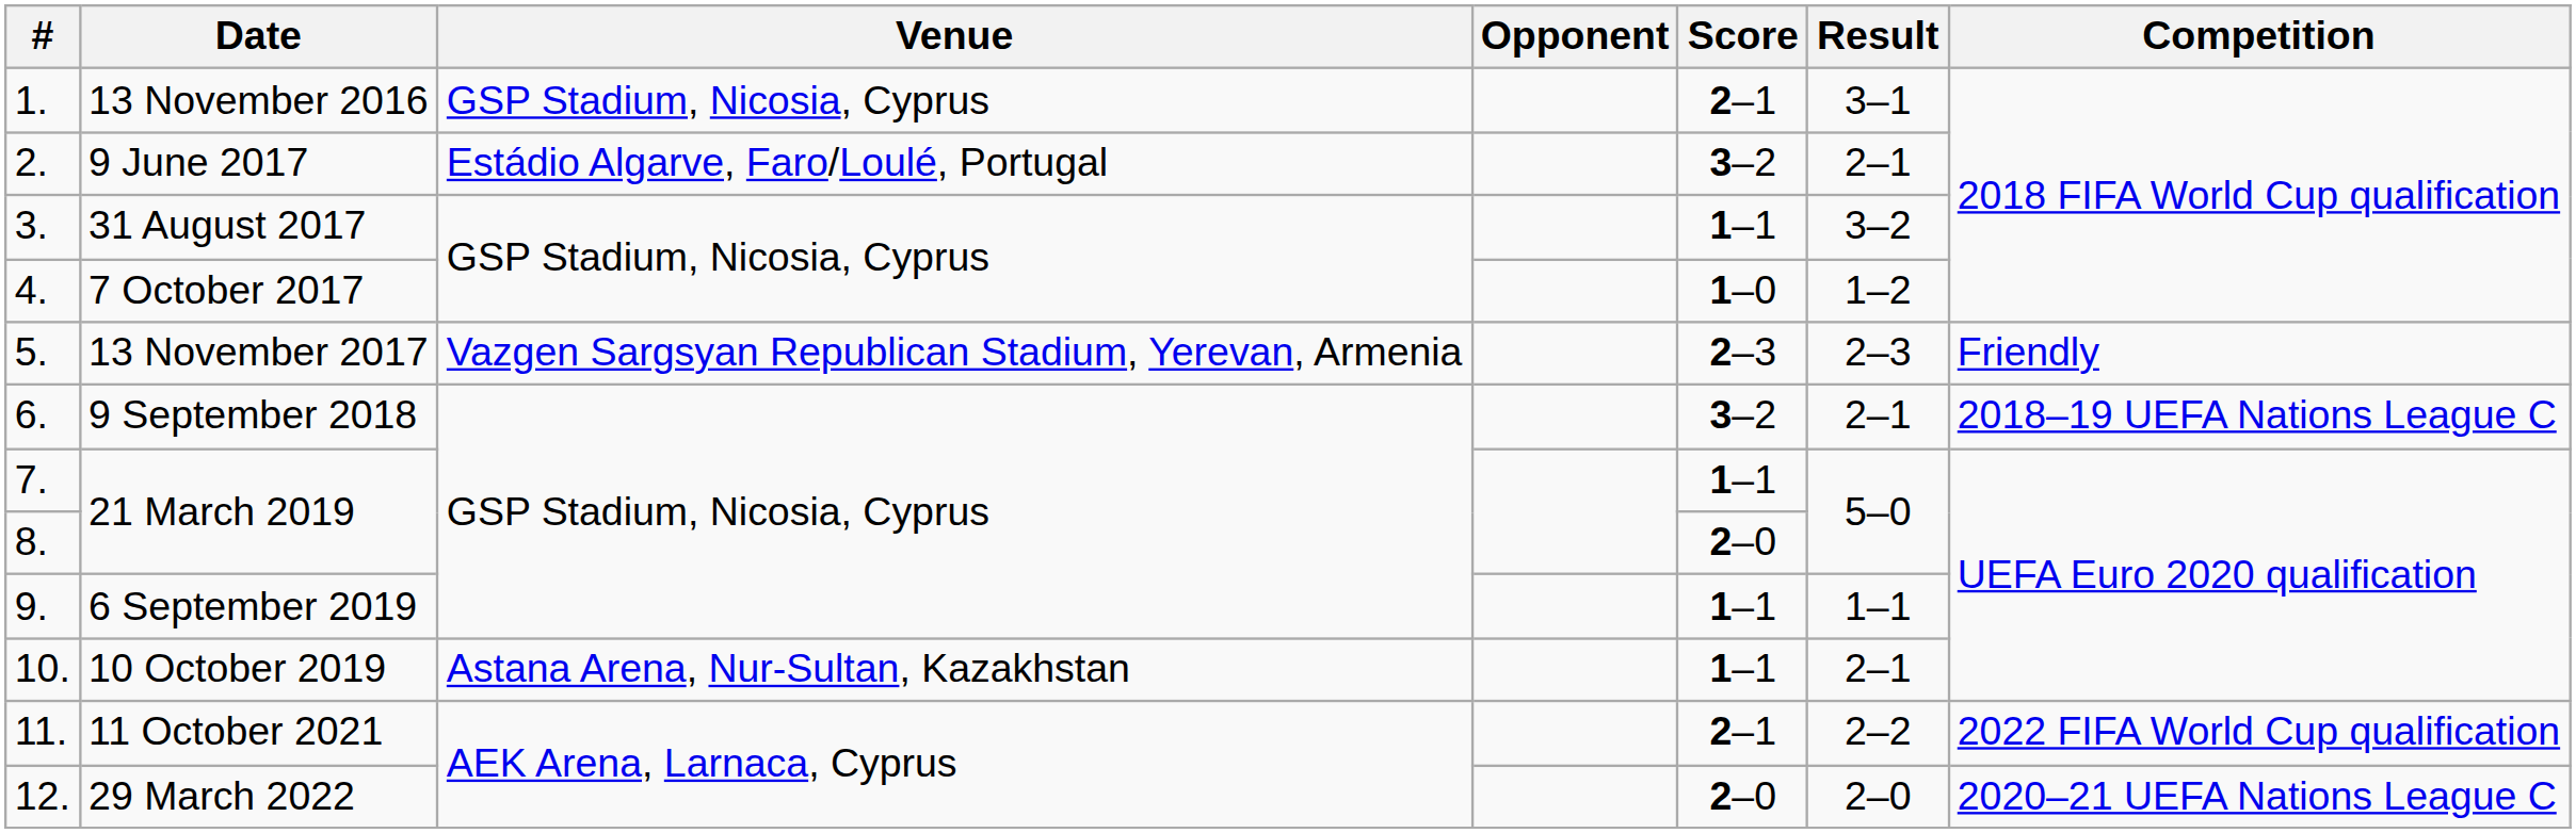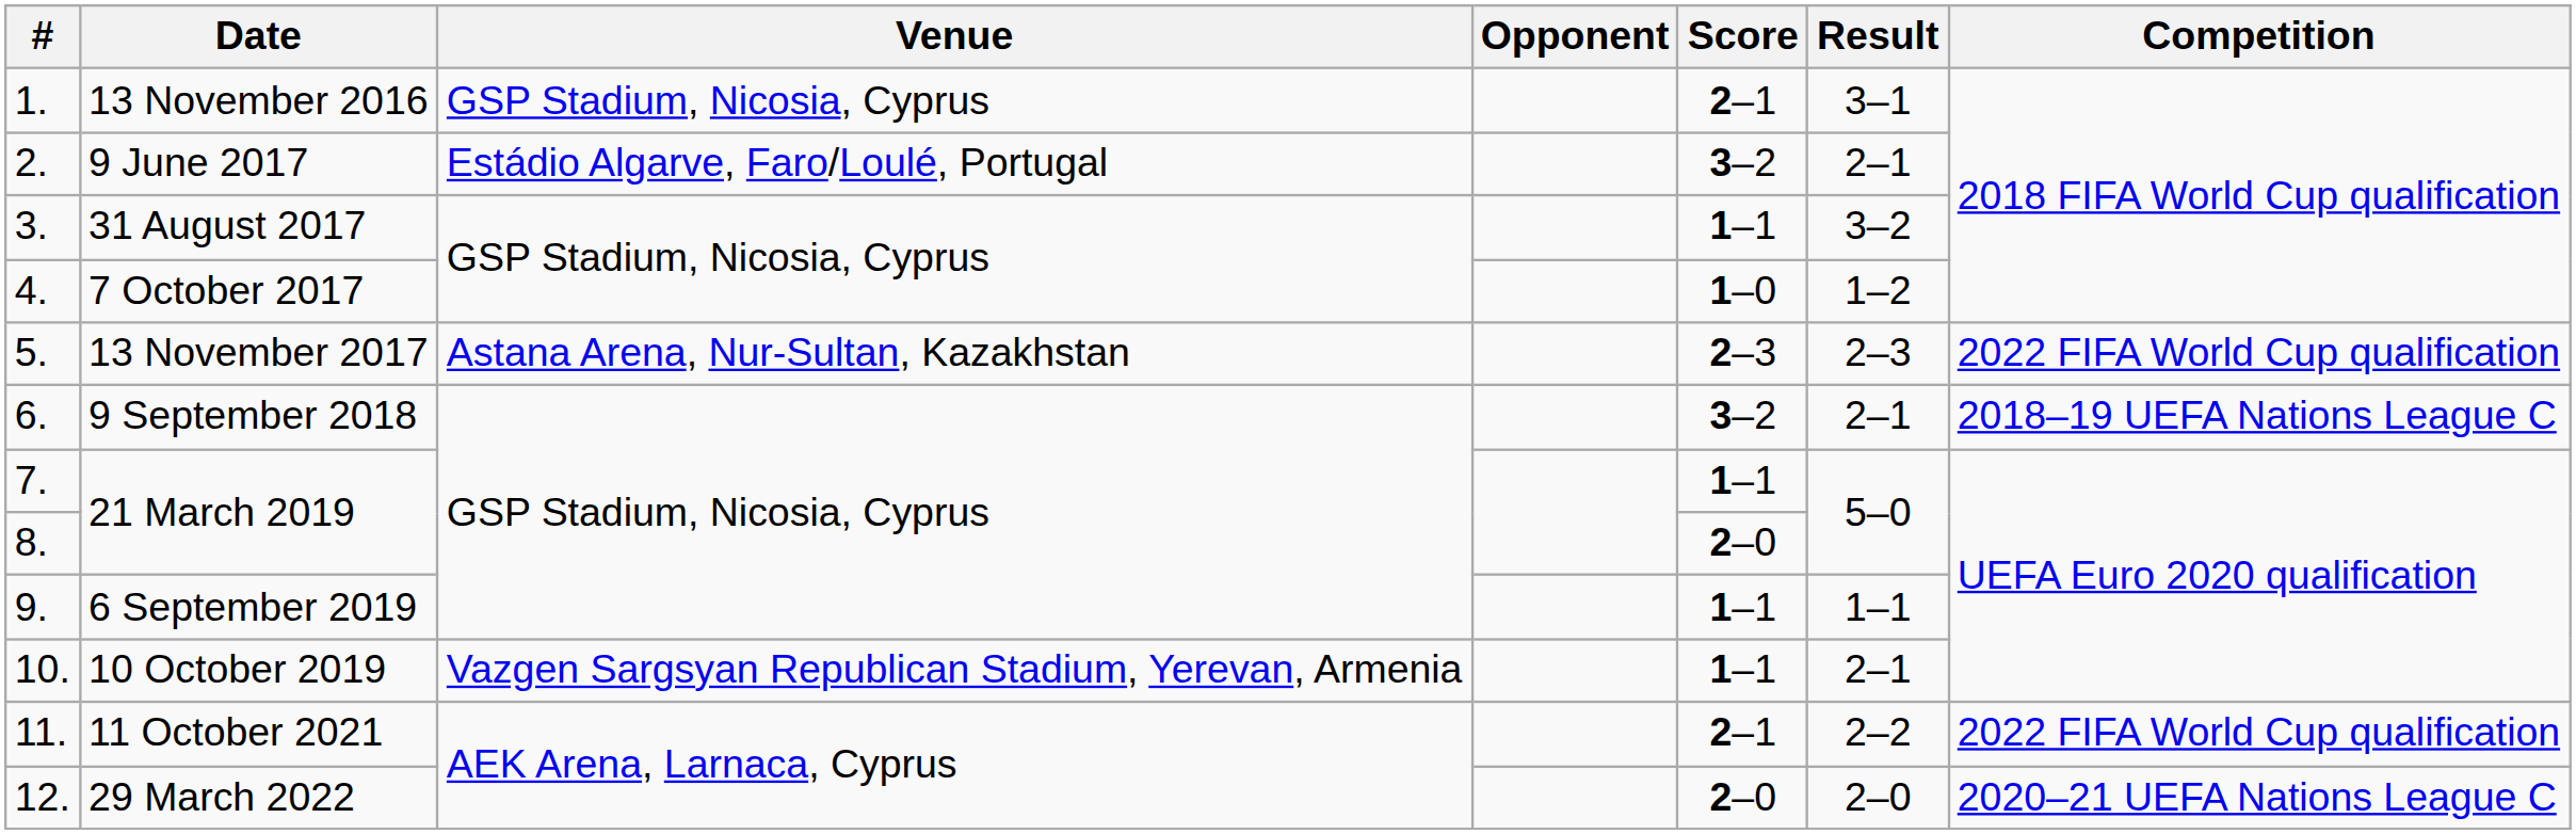 <table class="wikitable">
 <tr>
 <th>#</th>
 <th>Date</th>
 <th>Venue</th>
 <th>Opponent</th>
 <th>Score</th>
 <th>Result</th>
 <th>Competition</th>
 </tr>
 <tr>
 <td>1.</td>
 <td>13 November 2016</td>
 <td><a href='#'>GSP Stadium</a>, <a href='#'>Nicosia</a>, Cyprus</td>
 <td></td>
 <td align=center><strong>2</strong>–1</td>
 <td align=center>3–1</td>
 <td rowspan="4"><a href='#'>2018 FIFA World Cup qualification</a></td>
 </tr>
 <tr>
 <td>2.</td>
 <td>9 June 2017</td>
 <td><a href='#'>Estádio Algarve</a>, <a href='#'>Faro</a>/<a href='#'>Loulé</a>, Portugal</td>
 <td></td>
 <td align=center><strong>3</strong>–2</td>
 <td align=center>2–1</td>
 </tr>
 <tr>
 <td>3.</td>
 <td>31 August 2017</td>
 <td rowspan="2">GSP Stadium, Nicosia, Cyprus</td>
 <td></td>
 <td align=center><strong>1</strong>–1</td>
 <td align=center>3–2</td>
 </tr>
 <tr>
 <td>4.</td>
 <td>7 October 2017</td>
 <td></td>
 <td align=center><strong>1</strong>–0</td>
 <td align=center>1–2</td>
 </tr>
 <tr>
 <td>5.</td>
 <td>13 November 2017</td>
-<td><a href='#'>Vazgen Sargsyan Republican Stadium</a>, <a href='#'>Yerevan</a>, Armenia</td>
+<td><a href='#'>Astana Arena</a>, <a href='#'>Nur-Sultan</a>, Kazakhstan</td>
 <td></td>
 <td align=center><strong>2</strong>–3</td>
 <td align=center>2–3</td>
-<td><a href='#'>Friendly</a></td>
+<td><a href='#'>2022 FIFA World Cup qualification</a></td>
 </tr>
 <tr>
 <td>6.</td>
 <td>9 September 2018</td>
 <td rowspan="4">GSP Stadium, Nicosia, Cyprus</td>
 <td></td>
 <td align=center><strong>3</strong>–2</td>
 <td align=center>2–1</td>
 <td><a href='#'>2018–19 UEFA Nations League C</a></td>
 </tr>
 <tr>
 <td>7.</td>
 <td rowspan="2">21 March 2019</td>
 <td rowspan="2"></td>
 <td align=center><strong>1</strong>–1</td>
 <td rowspan="2"  align=center>5–0</td>
 <td rowspan="4"><a href='#'>UEFA Euro 2020 qualification</a></td>
 </tr>
 <tr>
 <td>8.</td>
 <td align=center><strong>2</strong>–0</td>
 </tr>
 <tr>
 <td>9.</td>
 <td>6 September 2019</td>
 <td></td>
 <td align=center><strong>1</strong>–1</td>
 <td align=center>1–1</td>
 </tr>
 <tr>
 <td>10.</td>
 <td>10 October 2019</td>
-<td><a href='#'>Astana Arena</a>, <a href='#'>Nur-Sultan</a>, Kazakhstan</td>
+<td><a href='#'>Vazgen Sargsyan Republican Stadium</a>, <a href='#'>Yerevan</a>, Armenia</td>
 <td></td>
 <td align=center><strong>1</strong>–1</td>
 <td align=center>2–1</td>
 </tr>
 <tr>
 <td>11.</td>
 <td>11 October 2021</td>
 <td rowspan=2><a href='#'>AEK Arena</a>, <a href='#'>Larnaca</a>, Cyprus</td>
 <td></td>
 <td align=center><strong>2</strong>–1</td>
 <td align=center>2–2</td>
 <td><a href='#'>2022 FIFA World Cup qualification</a></td>
 </tr>
 <tr>
 <td>12.</td>
 <td>29 March 2022</td>
 <td></td>
 <td align=center><strong>2</strong>–0</td>
 <td align=center>2–0</td>
 <td><a href='#'>2020–21 UEFA Nations League C</a></td>
 </tr>
 <tr>
 </tr>
 </table>
